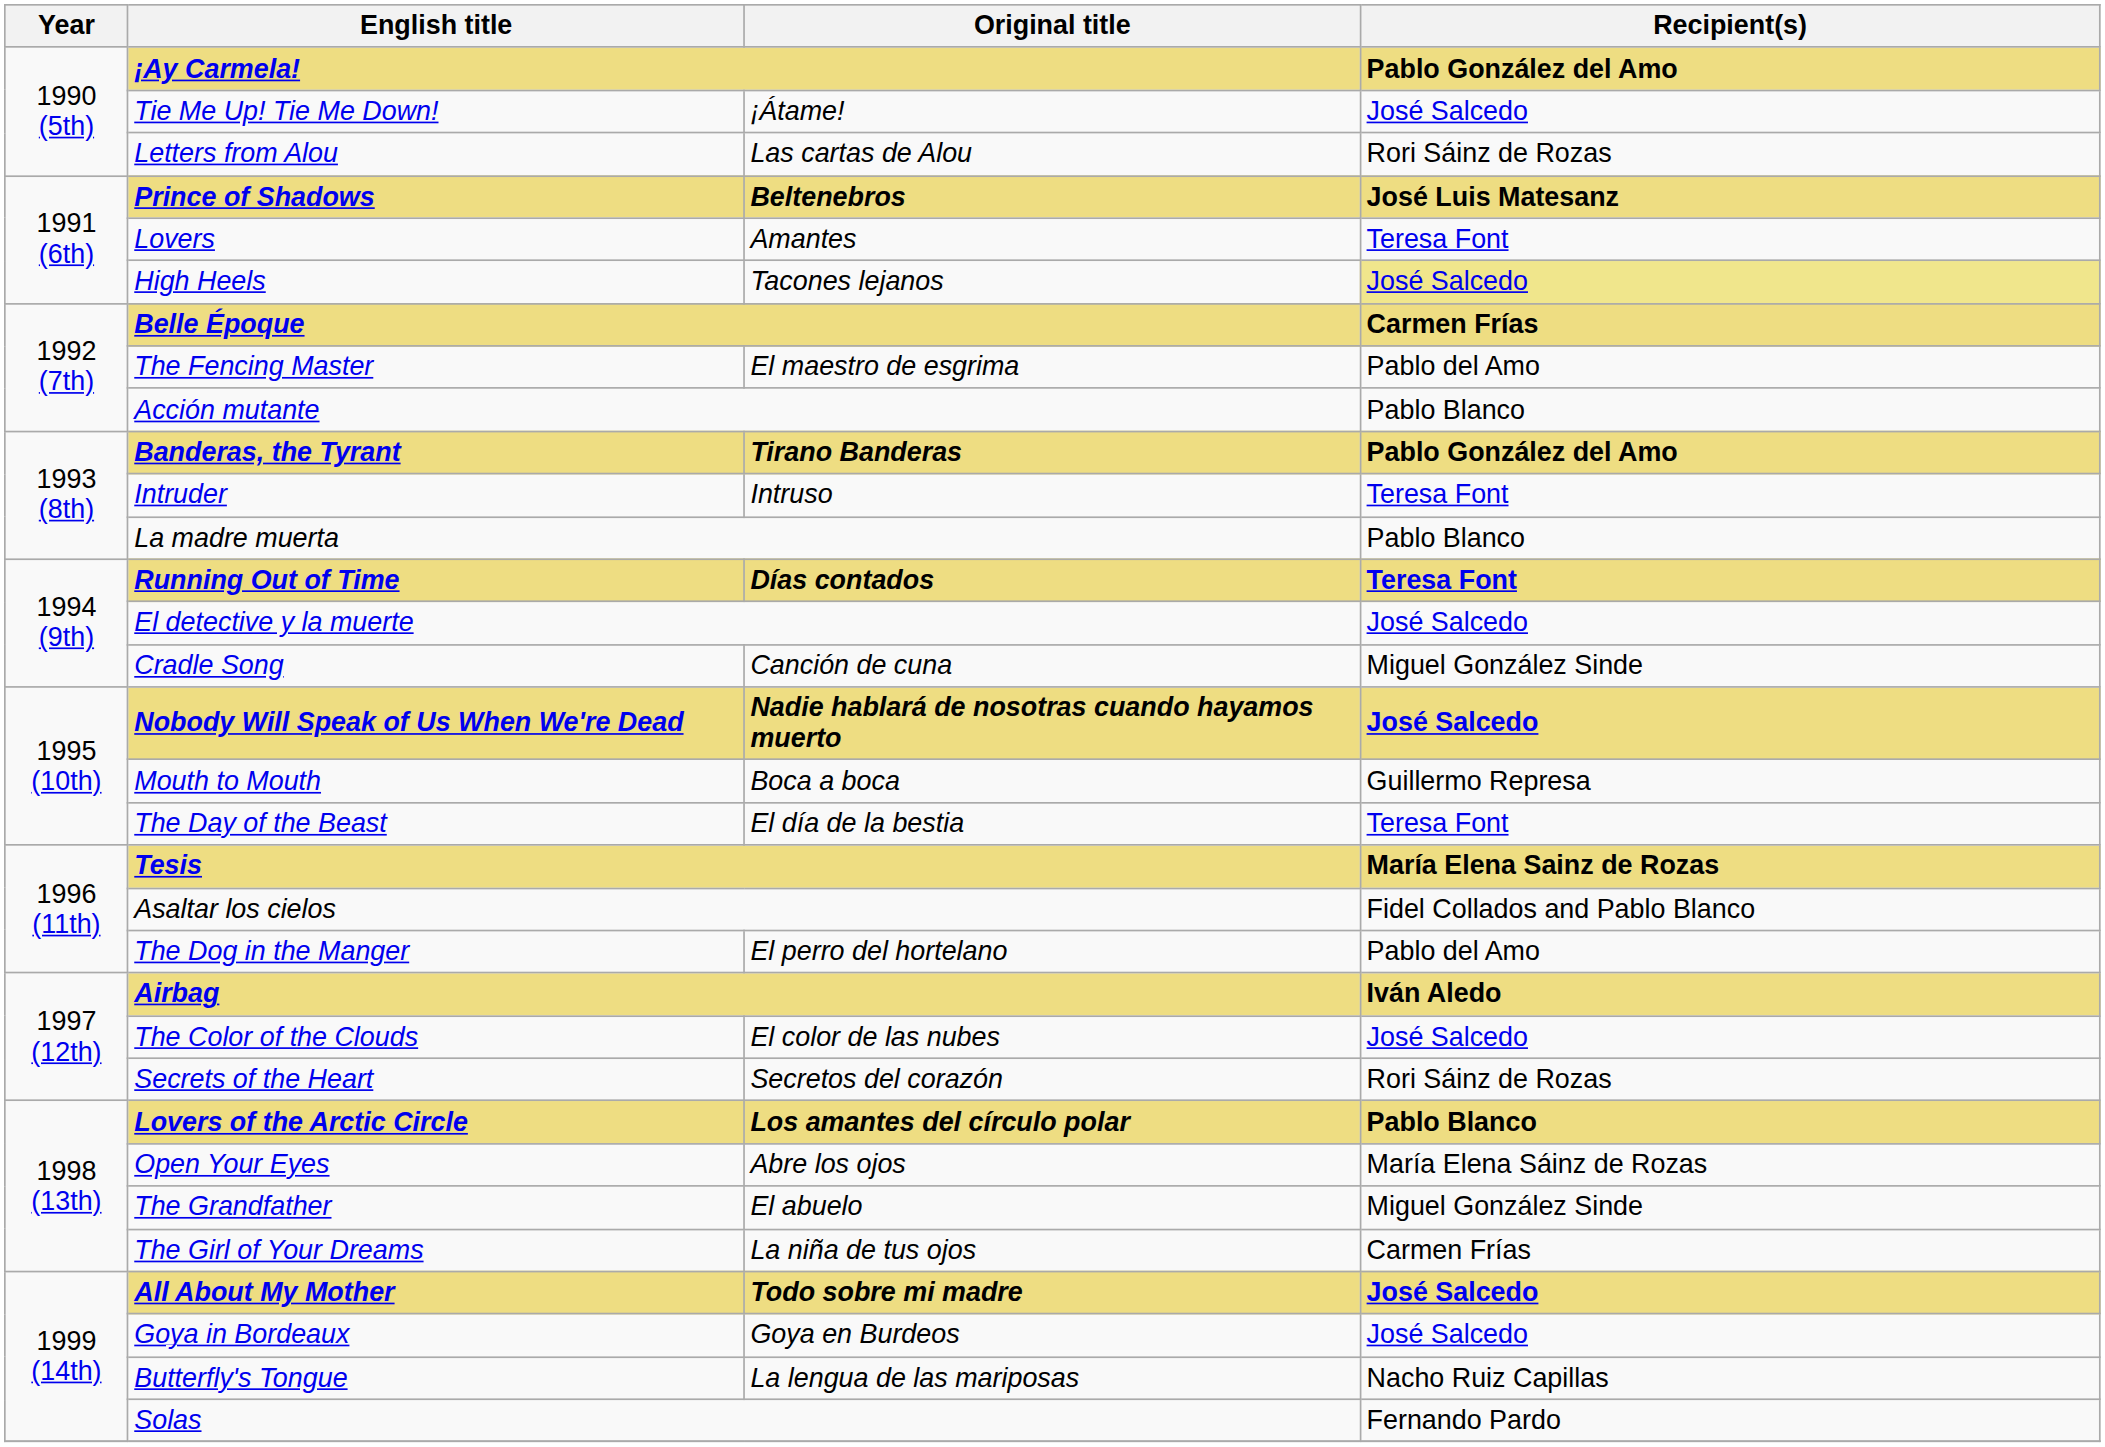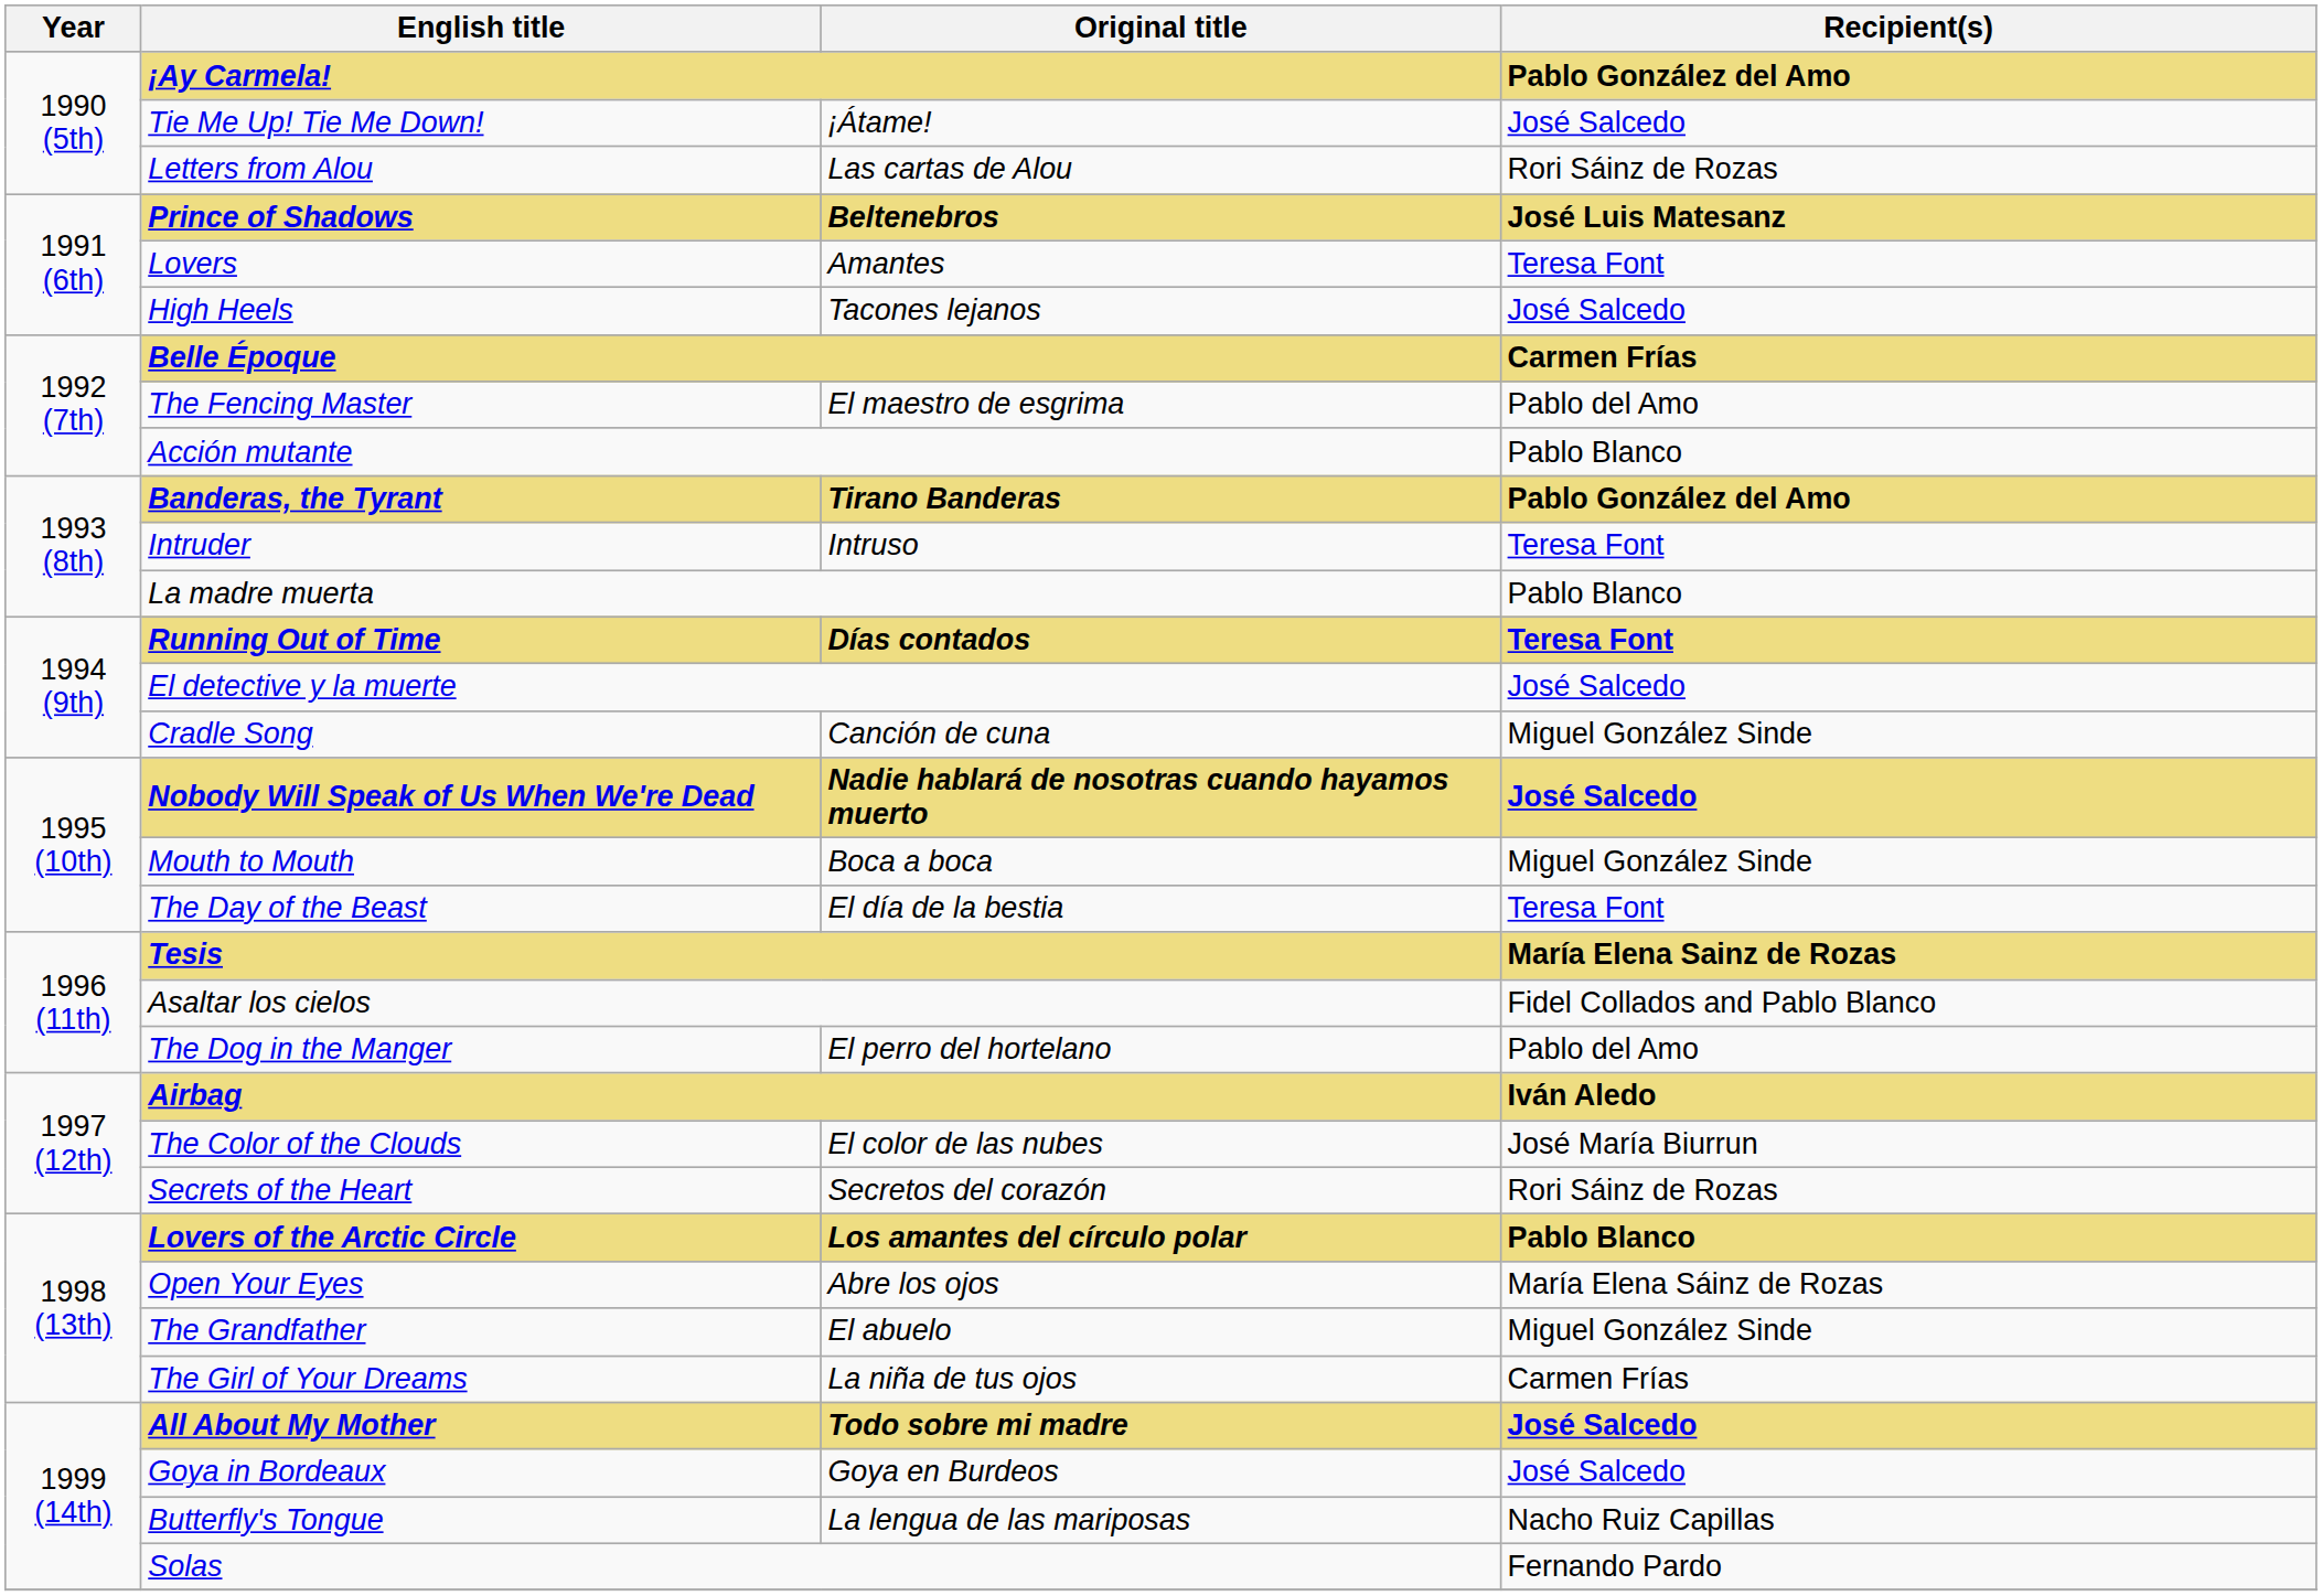 <table class="wikitable sortable" style="text-align:left;"style="width:95%">
 <tr>
 <th scope="col" style="width:5%;">Year</th>
 <th scope="col" style="width:25%;">English title</th>
 <th scope="col" style="width:25%;">Original title</th>
 <th scope="col" style="width:30%;">Recipient(s)</th>
 </tr>
 <tr>
 <td rowspan="3" style="text-align:center;">1990<br><a href='#'>(5th)</a><br></td>
 <td colspan="2" style="background:#eedd82;"><strong><em><a href='#'>¡Ay Carmela!</a></em></strong></td>
 <td style="background:#eedd82;"><strong>Pablo González del Amo</strong></td>
 </tr>
 <tr>
 <td><em><a href='#'>Tie Me Up! Tie Me Down!</a></em></td>
 <td><em>¡Átame!</em></td>
 <td><a href='#'>José Salcedo</a></td>
 </tr>
 <tr>
 <td><em><a href='#'>Letters from Alou</a></em></td>
 <td><em>Las cartas de Alou</em></td>
 <td>Rori Sáinz de Rozas</td>
 </tr>
 <tr>
 <td rowspan="3" style="text-align:center;">1991<br><a href='#'>(6th)</a></td>
 <td style="background:#eedd82;"><strong><em><a href='#'>Prince of Shadows</a></em></strong></td>
 <td style="background:#eedd82;"><strong><em>Beltenebros</em></strong></td>
 <td style="background:#eedd82;"><strong>José Luis Matesanz</strong></td>
 </tr>
 <tr>
 <td><em><a href='#'>Lovers</a></em></td>
 <td><em>Amantes</em></td>
 <td><a href='#'>Teresa Font</a></td>
 </tr>
 <tr>
 <td><em><a href='#'>High Heels</a></em></td>
 <td><em>Tacones lejanos</em></td>
-<td style="background: khaki;"><a href='#'>José Salcedo</a></td>
+<td><a href='#'>José Salcedo</a></td>
 </tr>
 <tr>
 <td rowspan="3" style="text-align:center;">1992<br><a href='#'>(7th)</a></td>
 <td colspan="2" style="background:#eedd82;"><strong><em><a href='#'>Belle Époque</a></em></strong></td>
 <td style="background:#eedd82;"><strong>Carmen Frías</strong></td>
 </tr>
 <tr>
 <td><em><a href='#'>The Fencing Master</a></em></td>
 <td><em>El maestro de esgrima</em></td>
 <td>Pablo del Amo</td>
 </tr>
 <tr>
 <td colspan="2"><em><a href='#'>Acción mutante</a></em></td>
 <td>Pablo Blanco</td>
 </tr>
 <tr>
 <td rowspan="3" style="text-align:center;">1993<br><a href='#'>(8th)</a></td>
 <td style="background:#eedd82;"><strong><em><a href='#'>Banderas, the Tyrant</a></em></strong></td>
 <td style="background:#eedd82;"><strong><em>Tirano Banderas</em></strong></td>
 <td style="background:#eedd82;"><strong>Pablo González del Amo</strong></td>
 </tr>
 <tr>
 <td><em><a href='#'>Intruder</a></em></td>
 <td><em>Intruso</em></td>
 <td><a href='#'>Teresa Font</a></td>
 </tr>
 <tr>
 <td colspan="2"><em>La madre muerta</em></td>
 <td>Pablo Blanco</td>
 </tr>
 <tr>
 <td rowspan="3" style="text-align:center;">1994<br><a href='#'>(9th)</a></td>
 <td style="background:#eedd82;"><strong><em><a href='#'>Running Out of Time</a></em></strong></td>
 <td style="background:#eedd82;"><strong><em>Días contados</em></strong></td>
 <td style="background:#eedd82;"><strong><a href='#'>Teresa Font</a></strong></td>
 </tr>
 <tr>
 <td colspan="2"><em><a href='#'>El detective y la muerte</a></em></td>
 <td><a href='#'>José Salcedo</a></td>
 </tr>
 <tr>
 <td><em><a href='#'>Cradle Song</a></em></td>
 <td><em>Canción de cuna</em></td>
 <td>Miguel González Sinde</td>
 </tr>
 <tr>
 <td rowspan="3" style="text-align:center;">1995<br><a href='#'>(10th)</a></td>
 <td style="background:#eedd82;"><strong><em><a href='#'>Nobody Will Speak of Us When We're Dead</a></em></strong></td>
 <td style="background:#eedd82;"><strong><em>Nadie hablará de nosotras cuando hayamos muerto</em></strong></td>
 <td style="background:#eedd82;"><strong><a href='#'>José Salcedo</a></strong></td>
 </tr>
 <tr>
 <td><em><a href='#'>Mouth to Mouth</a></em></td>
 <td><em>Boca a boca</em></td>
-<td>Guillermo Represa</td>
+<td>Miguel González Sinde</td>
 </tr>
 <tr>
 <td><em><a href='#'>The Day of the Beast</a></em></td>
 <td><em>El día de la bestia</em></td>
 <td><a href='#'>Teresa Font</a></td>
 </tr>
 <tr>
 <td rowspan="3" style="text-align:center;">1996<br><a href='#'>(11th)</a></td>
 <td colspan="2" style="background:#eedd82;"><strong><em><a href='#'>Tesis</a></em></strong></td>
 <td style="background:#eedd82;"><strong>María Elena Sainz de Rozas</strong></td>
 </tr>
 <tr>
 <td colspan="2"><em>Asaltar los cielos</em></td>
 <td>Fidel Collados and Pablo Blanco</td>
 </tr>
 <tr>
 <td><em><a href='#'>The Dog in the Manger</a></em></td>
 <td><em>El perro del hortelano</em></td>
 <td>Pablo del Amo</td>
 </tr>
 <tr>
 <td rowspan="3" style="text-align:center;">1997<br><a href='#'>(12th)</a></td>
 <td colspan="2" style="background:#eedd82;"><strong><em><a href='#'>Airbag</a></em></strong></td>
 <td style="background:#eedd82;"><strong>Iván Aledo</strong></td>
 </tr>
 <tr>
 <td><em><a href='#'>The Color of the Clouds</a></em></td>
 <td><em>El color de las nubes</em></td>
-<td><a href='#'>José Salcedo</a></td>
+<td>José María Biurrun</td>
 </tr>
 <tr>
 <td><em><a href='#'>Secrets of the Heart</a></em></td>
 <td><em>Secretos del corazón</em></td>
 <td>Rori Sáinz de Rozas</td>
 </tr>
 <tr>
 <td rowspan="4" style="text-align:center;">1998<br><a href='#'>(13th)</a></td>
 <td style="background:#eedd82;"><strong><em><a href='#'>Lovers of the Arctic Circle</a></em></strong></td>
 <td style="background:#eedd82;"><strong><em>Los amantes del círculo polar</em></strong></td>
 <td style="background:#eedd82;"><strong>Pablo Blanco</strong></td>
 </tr>
 <tr>
 <td><em><a href='#'>Open Your Eyes</a></em></td>
 <td><em>Abre los ojos</em></td>
 <td>María Elena Sáinz de Rozas</td>
 </tr>
 <tr>
 <td><em><a href='#'>The Grandfather</a></em></td>
 <td><em>El abuelo</em></td>
 <td>Miguel González Sinde</td>
 </tr>
 <tr>
 <td><em><a href='#'>The Girl of Your Dreams</a></em></td>
 <td><em>La niña de tus ojos</em></td>
 <td>Carmen Frías</td>
 </tr>
 <tr>
 <td rowspan="4" style="text-align:center;">1999<br><a href='#'>(14th)</a></td>
 <td style="background:#eedd82;"><strong><em><a href='#'>All About My Mother</a></em></strong></td>
 <td style="background:#eedd82;"><strong><em>Todo sobre mi madre</em></strong></td>
 <td style="background:#eedd82;"><strong><a href='#'>José Salcedo</a></strong></td>
 </tr>
 <tr>
 <td><em><a href='#'>Goya in Bordeaux</a></em></td>
 <td><em>Goya en Burdeos</em></td>
 <td><a href='#'>José Salcedo</a></td>
 </tr>
 <tr>
 <td><em><a href='#'>Butterfly's Tongue</a></em></td>
 <td><em>La lengua de las mariposas</em></td>
 <td>Nacho Ruiz Capillas</td>
 </tr>
 <tr>
 <td colspan="2"><em><a href='#'>Solas</a></em></td>
 <td>Fernando Pardo</td>
 </tr>
 <tr>
 </tr>
 </table>
